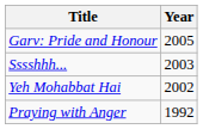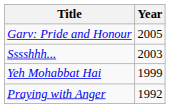 <table class="wikitable">
 <tr>
 <th>Title</th>
 <th>Year</th>
 </tr>
 <tr>
 <td><em><a href='#'>Garv: Pride and Honour</a></em></td>
 <td>2005</td>
 </tr>
 <tr>
 <td><em><a href='#'>Sssshhh...</a></em></td>
 <td>2003</td>
 </tr>
 <tr>
 <td><em><a href='#'>Yeh Mohabbat Hai</a></em></td>
-<td>2002</td>
+<td>1999</td>
 </tr>
 <tr>
 <td><em><a href='#'>Praying with Anger</a></em></td>
 <td>1992</td>
 </tr>
 </table>
